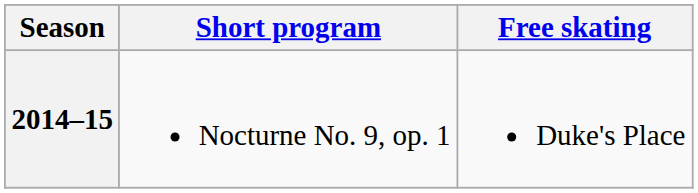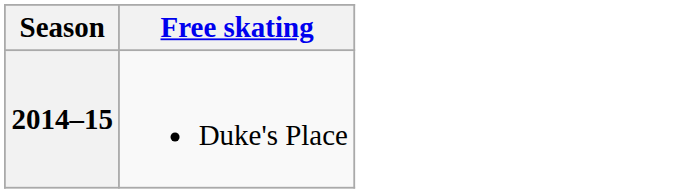 <table class=wikitable style=text-align:center>
 <tr>
 <th>Season</th>
-<th><a href='#'>Short program</a></th>
 <th><a href='#'>Free skating</a></th>
 </tr>
 <tr>
 <th>2014–15 <br> </th>
-<td><br><ul><li>Nocturne No. 9, op. 1 <br></li></ul></td>
 <td><br><ul><li>Duke's Place <br></li></ul></td>
 </tr>
 </table>
